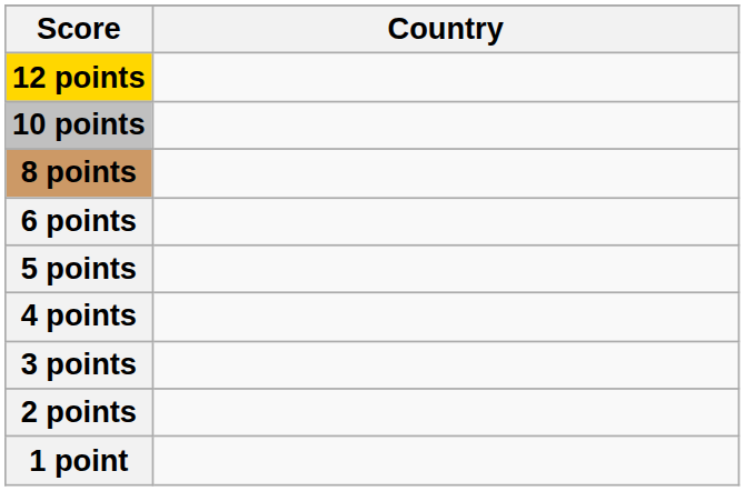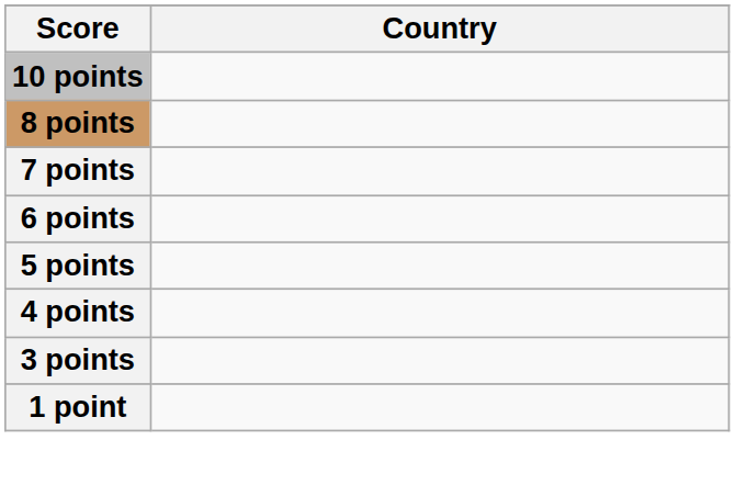 <table class="wikitable">
 <tr>
 </tr>
 <tr>
 <th scope="col" width="20%">Score</th>
 <th scope="col">Country</th>
 </tr>
 <tr>
-<th scope="row" style="background:gold">12 points</th>
-<td></td>
-</tr>
-<tr>
 <th scope="row" style="background:silver">10 points</th>
 <td></td>
 </tr>
 <tr>
 <th scope="row" style="background:#c96">8 points</th>
+<td></td>
+</tr>
+<tr>
+<th scope="row">7 points</th>
 <td></td>
 </tr>
 <tr>
 <th scope="row">6 points</th>
 <td></td>
 </tr>
 <tr>
 <th scope="row">5 points</th>
 <td></td>
 </tr>
 <tr>
 <th scope="row">4 points</th>
 <td></td>
 </tr>
 <tr>
 <th scope="row">3 points</th>
 <td></td>
 </tr>
 <tr>
-<th scope="row">2 points</th>
-<td></td>
-</tr>
-<tr>
 <th scope="row">1 point</th>
 <td></td>
 </tr>
 </table>
